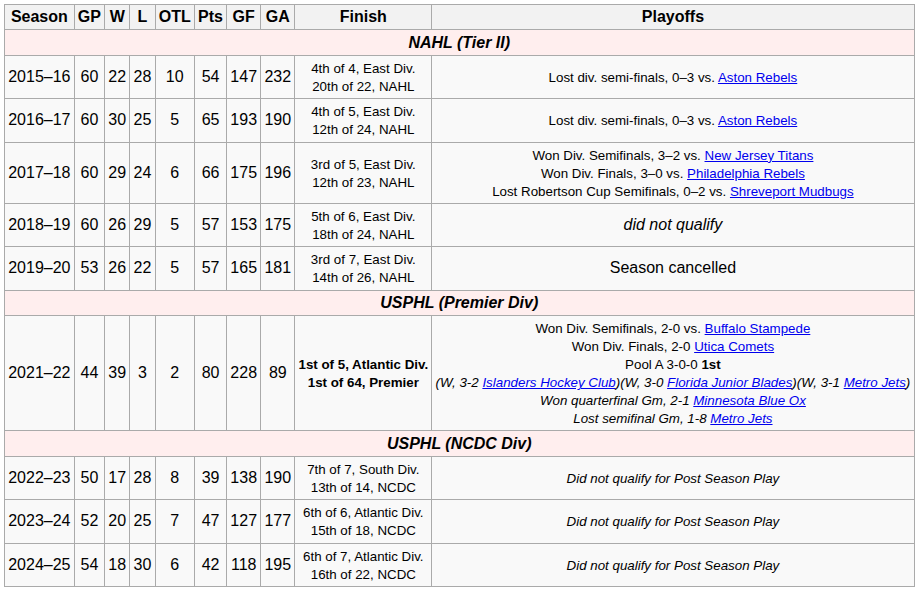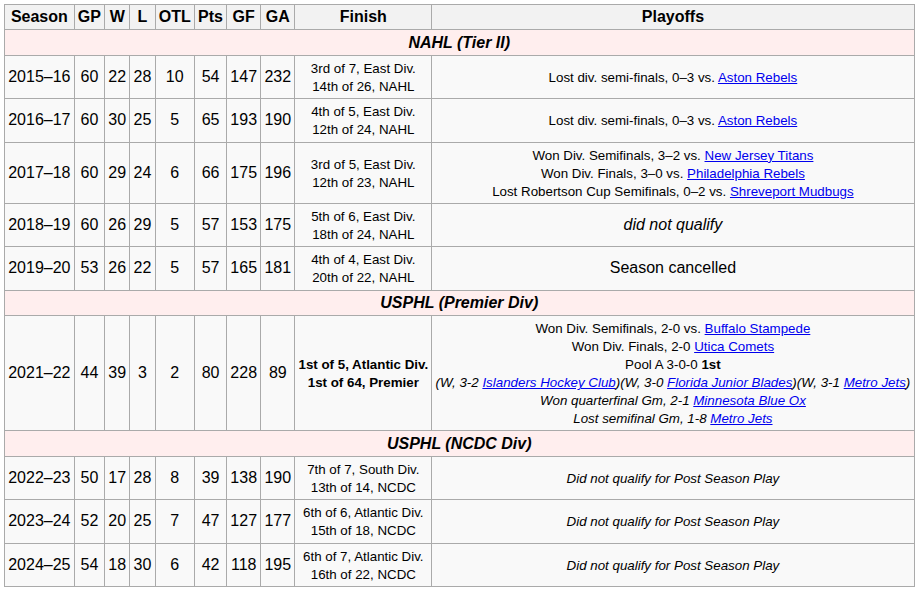 <table class="wikitable" style="text-align:center">
 <tr>
 <th>Season</th>
 <th>GP</th>
 <th>W</th>
 <th>L</th>
 <th>OTL</th>
 <th>Pts</th>
 <th>GF</th>
 <th>GA</th>
 <th>Finish</th>
 <th>Playoffs</th>
 </tr>
 <tr bgcolor="#ffeeee">
 <td colspan="11"><strong><em>NAHL (Tier II)</em></strong></td>
 </tr>
 <tr>
 <td>2015–16</td>
 <td>60</td>
 <td>22</td>
 <td>28</td>
 <td>10</td>
 <td>54</td>
 <td>147</td>
 <td>232</td>
-<td><small>4th of 4, East Div.<br>20th of 22, NAHL</small></td>
+<td><small>3rd of 7, East Div.<br>14th of 26, NAHL</small></td>
 <td><small>Lost div. semi-finals, 0–3 vs. <a href='#'>Aston Rebels</a></small></td>
 </tr>
 <tr>
 <td>2016–17</td>
 <td>60</td>
 <td>30</td>
 <td>25</td>
 <td>5</td>
 <td>65</td>
 <td>193</td>
 <td>190</td>
 <td><small>4th of 5, East Div.<br>12th of 24, NAHL</small></td>
 <td><small>Lost div. semi-finals, 0–3 vs. <a href='#'>Aston Rebels</a></small></td>
 </tr>
 <tr>
 <td>2017–18</td>
 <td>60</td>
 <td>29</td>
 <td>24</td>
 <td>6</td>
 <td>66</td>
 <td>175</td>
 <td>196</td>
 <td><small>3rd of 5, East Div.<br>12th of 23, NAHL</small></td>
 <td><small>Won Div. Semifinals, 3–2 vs. <a href='#'>New Jersey Titans</a><br>Won Div. Finals, 3–0 vs. <a href='#'>Philadelphia Rebels</a><br>Lost Robertson Cup Semifinals, 0–2 vs. <a href='#'>Shreveport Mudbugs</a></small></td>
 </tr>
 <tr>
 <td>2018–19</td>
 <td>60</td>
 <td>26</td>
 <td>29</td>
 <td>5</td>
 <td>57</td>
 <td>153</td>
 <td>175</td>
 <td><small>5th of 6, East Div.<br>18th of 24, NAHL</small></td>
 <td><em>did not qualify</em></td>
 </tr>
 <tr>
 <td>2019–20</td>
 <td>53</td>
 <td>26</td>
 <td>22</td>
 <td>5</td>
 <td>57</td>
 <td>165</td>
 <td>181</td>
-<td><small>3rd of 7, East Div.<br>14th of 26, NAHL</small></td>
+<td><small>4th of 4, East Div.<br>20th of 22, NAHL</small></td>
 <td>Season cancelled</td>
 </tr>
 <tr bgcolor="#ffeeee">
 <td colspan="11"><strong><em>USPHL (Premier Div)</em></strong></td>
 </tr>
 <tr>
 <td>2021–22</td>
 <td>44</td>
 <td>39</td>
 <td>3</td>
 <td>2</td>
 <td>80</td>
 <td>228</td>
 <td>89</td>
 <td><small><strong>1st of 5, Atlantic Div.<br>1st of 64, Premier</strong></small></td>
 <td><small>Won Div. Semifinals, 2-0 vs. <a href='#'>Buffalo Stampede</a><br>Won Div. Finals, 2-0 <a href='#'>Utica Comets</a><br>Pool A 3-0-0 <strong>1st</strong><br><em>(W, 3-2 <a href='#'>Islanders Hockey Club</a>)(W, 3-0 <a href='#'>Florida Junior Blades</a>)(W, 3-1 <a href='#'>Metro Jets</a>)<br>Won quarterfinal Gm, 2-1 <a href='#'>Minnesota Blue Ox</a><br>Lost semifinal Gm, 1-8 <a href='#'>Metro Jets</a></em></small></td>
 </tr>
 <tr bgcolor="#ffeeee">
 <td colspan="11"><strong><em>USPHL (NCDC Div)</em></strong></td>
 </tr>
 <tr>
 <td>2022–23</td>
 <td>50</td>
 <td>17</td>
 <td>28</td>
 <td>8</td>
 <td>39</td>
 <td>138</td>
 <td>190</td>
 <td><small>7th of 7, South Div.<br>13th of 14, NCDC</small></td>
 <td><small><em>Did not qualify for Post Season Play</em></small></td>
 </tr>
 <tr>
 <td>2023–24</td>
 <td>52</td>
 <td>20</td>
 <td>25</td>
 <td>7</td>
 <td>47</td>
 <td>127</td>
 <td>177</td>
 <td><small>6th of 6, Atlantic Div.<br>15th of 18, NCDC</small></td>
 <td><small><em>Did not qualify for Post Season Play</em></small></td>
 </tr>
 <tr>
 <td>2024–25</td>
 <td>54</td>
 <td>18</td>
 <td>30</td>
 <td>6</td>
 <td>42</td>
 <td>118</td>
 <td>195</td>
 <td><small>6th of 7, Atlantic Div.<br>16th of 22, NCDC</small></td>
 <td><small><em>Did not qualify for Post Season Play</em></small></td>
 </tr>
 </table>
